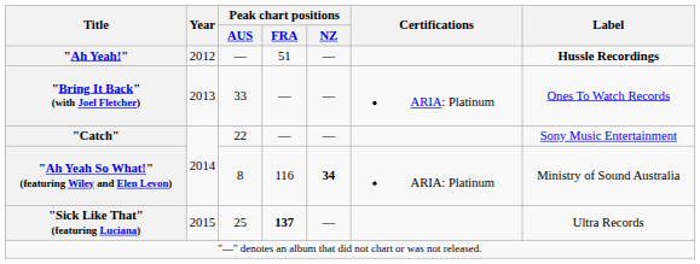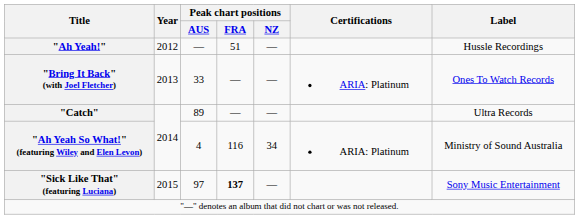 <table class="wikitable plainrowheaders" style=text-align:center;>
 <tr>
 <th rowspan="2" style="text-align:center; width:220px;">Title</th>
 <th rowspan="2" style="text-align:center; width:10px;">Year</th>
 <th colspan="3" style="text-align:center; width:20px;">Peak chart positions</th>
 <th rowspan="2" style="text-align:center; width:13em;">Certifications</th>
 <th rowspan="2" style="text-align:center; width:13em;">Label</th>
 </tr>
 <tr>
 <th scope="col" style="width:3em;"><a href='#'>AUS</a><br></th>
 <th scope="col" style="width:3em;"><a href='#'>FRA</a><br></th>
 <th scope="col" style="width:3em;"><a href='#'>NZ</a></th>
 </tr>
 <tr>
 <th scope="row">"<a href='#'>Ah Yeah!</a>"</th>
 <td>2012</td>
 <td>—</td>
 <td>51</td>
 <td>—</td>
 <td></td>
-<td><strong>Hussle Recordings</strong></td>
+<td>Hussle Recordings</td>
 </tr>
 <tr>
 <th scope="row">"<a href='#'>Bring It Back</a>"<br><small>(with <a href='#'>Joel Fletcher</a>)</small></th>
 <td>2013</td>
 <td>33</td>
 <td>—</td>
 <td>—</td>
 <td><br><ul><li><a href='#'>ARIA</a>: Platinum</li></ul></td>
 <td><a href='#'>Ones To Watch Records</a></td>
 </tr>
 <tr>
 <th scope="row">"Catch"</th>
 <td rowspan="2">2014</td>
-<td>22</td>
+<td>89</td>
 <td>—</td>
 <td>—</td>
 <td></td>
-<td><a href='#'>Sony Music Entertainment</a></td>
+<td>Ultra Records</td>
 </tr>
 <tr>
 <th scope="row">"<a href='#'>Ah Yeah So What!</a>"<br><small>(featuring <a href='#'>Wiley</a> and <a href='#'>Elen Levon</a>)</small></th>
-<td>8</td>
+<td>4</td>
 <td>116</td>
-<td><strong>34</strong></td>
+<td>34</td>
 <td><br><ul><li>ARIA: Platinum</li></ul></td>
 <td>Ministry of Sound Australia</td>
 </tr>
 <tr>
 <th scope="row">"Sick Like That"<br><small>(featuring <a href='#'>Luciana</a>)</small></th>
 <td>2015</td>
-<td>25</td>
+<td>97</td>
 <td><strong>137</strong></td>
 <td>—</td>
 <td></td>
-<td>Ultra Records</td>
+<td><a href='#'>Sony Music Entertainment</a></td>
 </tr>
 <tr>
 <td colspan="7" style="font-size:85%">"—" denotes an album that did not chart or was not released.</td>
 </tr>
 </table>
